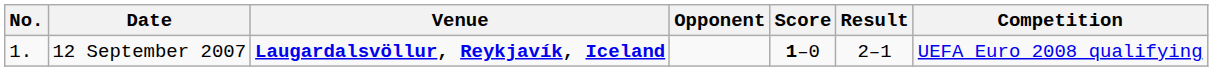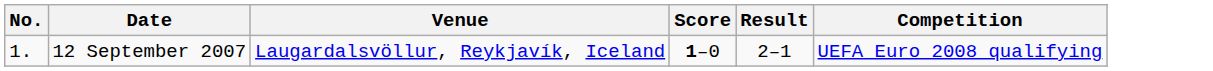 <table class="wikitable">
 <tr>
 <th>No.</th>
 <th>Date</th>
 <th>Venue</th>
-<th>Opponent</th>
 <th>Score</th>
 <th>Result</th>
 <th>Competition</th>
 </tr>
 <tr>
 <td>1.</td>
 <td>12 September 2007</td>
-<td><strong><a href='#'>Laugardalsvöllur</a>, <a href='#'>Reykjavík</a>, <a href='#'>Iceland</a></strong></td>
-<td></td>
+<td><a href='#'>Laugardalsvöllur</a>, <a href='#'>Reykjavík</a>, <a href='#'>Iceland</a></td>
 <td align=center><strong>1</strong>–0</td>
 <td align=center>2–1</td>
 <td><a href='#'>UEFA Euro 2008 qualifying</a></td>
 </tr>
 </table>
